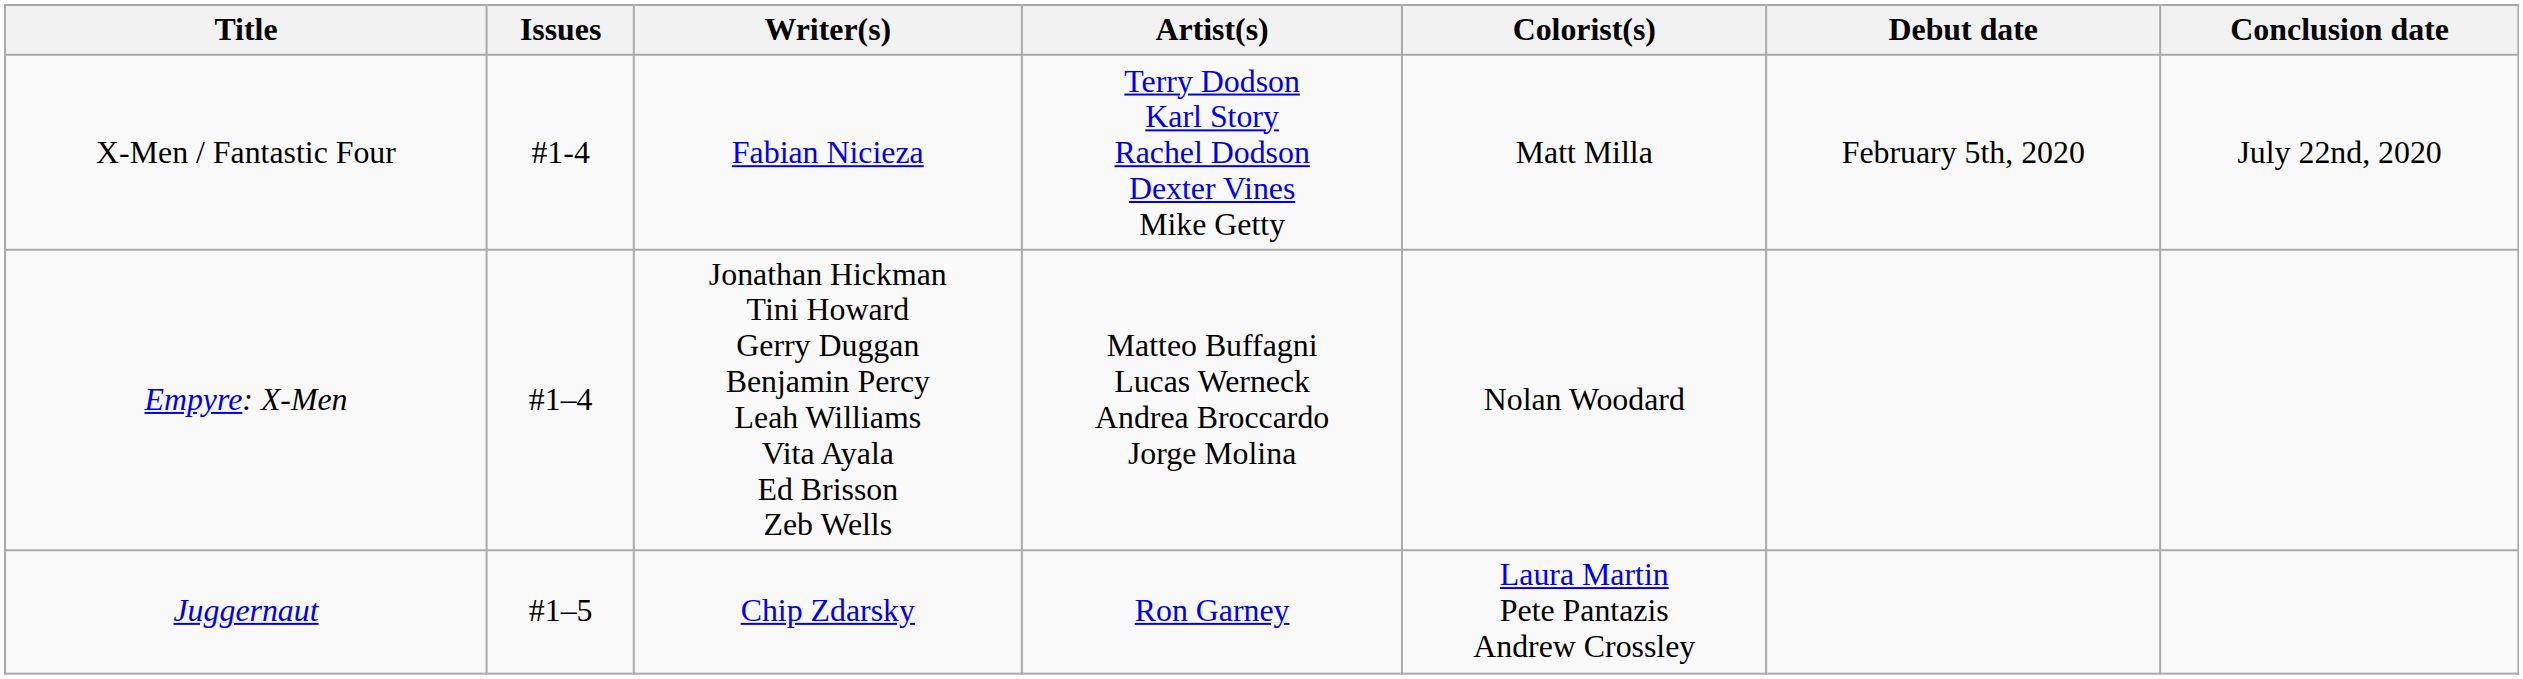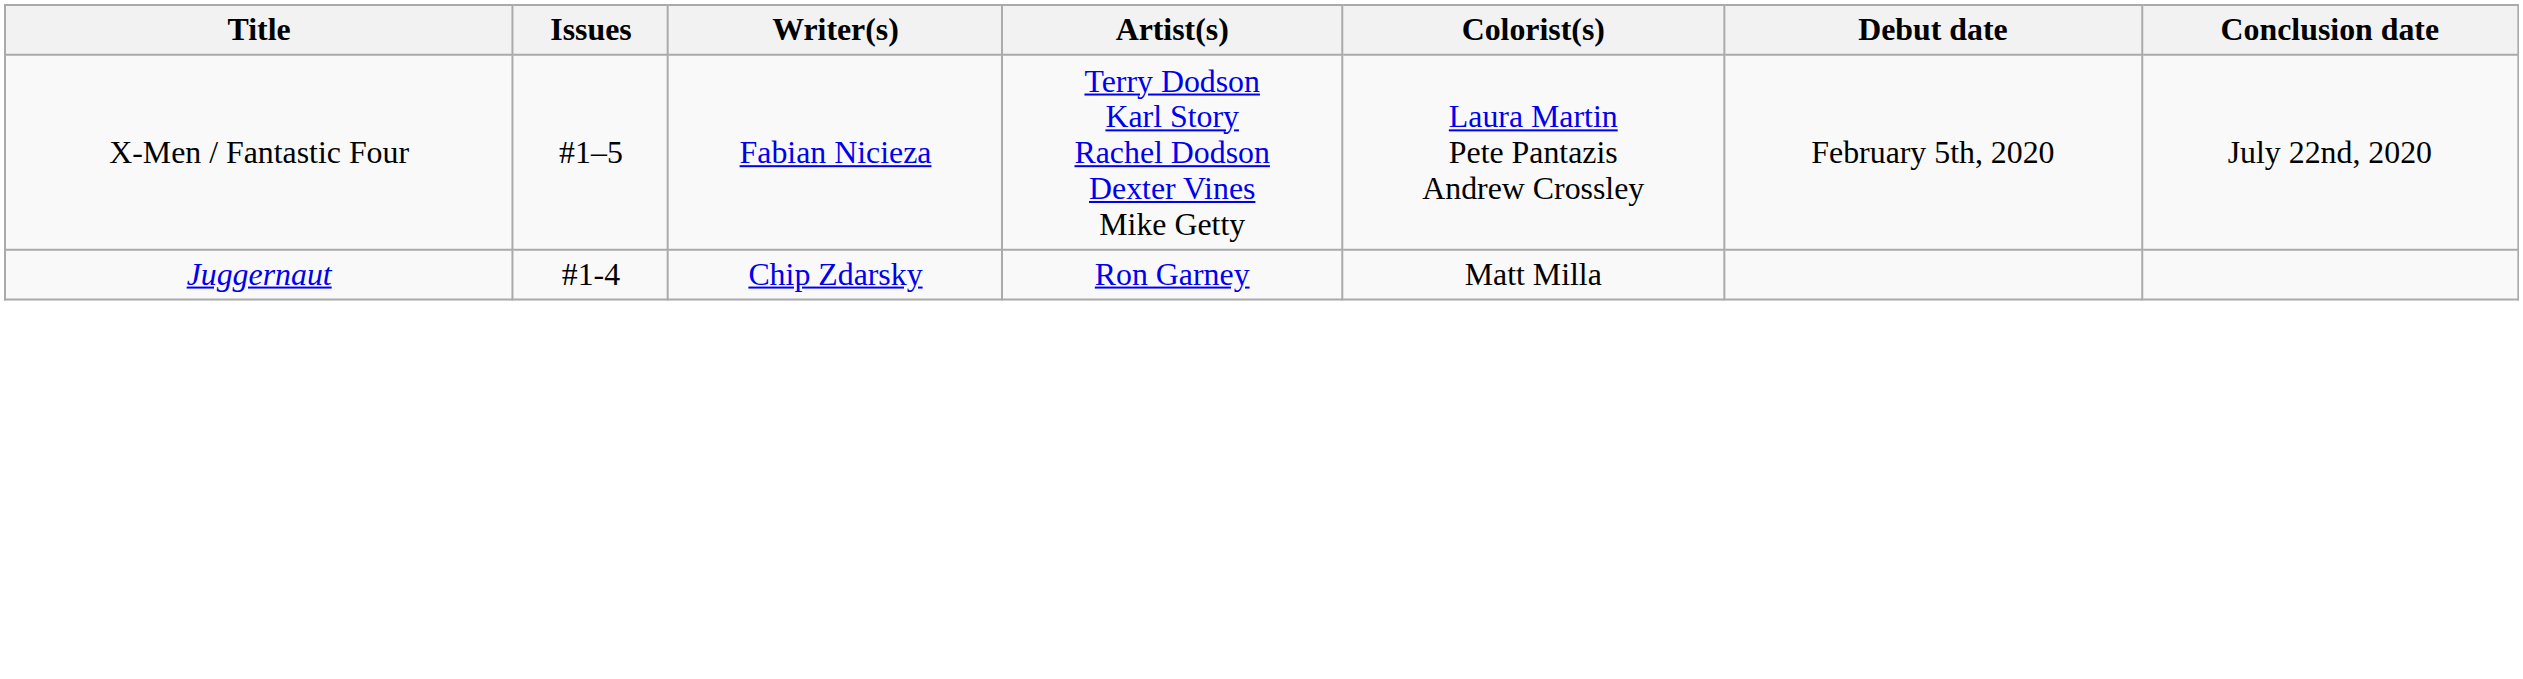 <table class="wikitable" style="text-align:center; width:100%">
 <tr>
 <th scope="col">Title</th>
 <th scope="col">Issues</th>
 <th scope="col">Writer(s)</th>
 <th scope="col">Artist(s)</th>
 <th scope="col">Colorist(s)</th>
 <th scope="col">Debut date</th>
 <th scope="col">Conclusion date</th>
 </tr>
 <tr>
 <td>X-Men / Fantastic Four</td>
-<td>#1-4</td>
+<td>#1–5</td>
 <td><a href='#'>Fabian Nicieza</a></td>
 <td><a href='#'>Terry Dodson</a><br><a href='#'>Karl Story</a><br><a href='#'>Rachel Dodson</a><br><a href='#'>Dexter Vines</a><br>Mike Getty</td>
-<td>Matt Milla</td>
+<td><a href='#'>Laura Martin</a><br>Pete Pantazis<br>Andrew Crossley</td>
 <td>February 5th, 2020</td>
 <td>July 22nd, 2020</td>
 </tr>
 <tr>
-<td><em><a href='#'>Empyre</a>: X-Men</em></td>
-<td>#1–4</td>
-<td>Jonathan Hickman<br>Tini Howard<br>Gerry Duggan<br>Benjamin Percy<br>Leah Williams<br>Vita Ayala<br>Ed Brisson<br>Zeb Wells</td>
-<td>Matteo Buffagni<br>Lucas Werneck<br>Andrea Broccardo<br>Jorge Molina</td>
-<td>Nolan Woodard</td>
-<td></td>
-<td></td>
-</tr>
-<tr>
 <td><em><a href='#'>Juggernaut</a></em></td>
-<td>#1–5</td>
+<td>#1-4</td>
 <td><a href='#'>Chip Zdarsky</a></td>
 <td><a href='#'>Ron Garney</a></td>
-<td><a href='#'>Laura Martin</a><br>Pete Pantazis<br>Andrew Crossley</td>
+<td>Matt Milla</td>
 <td></td>
 <td></td>
 </tr>
 </table>
